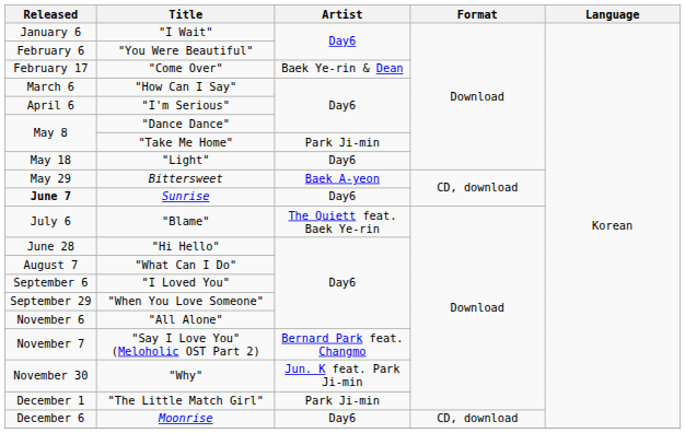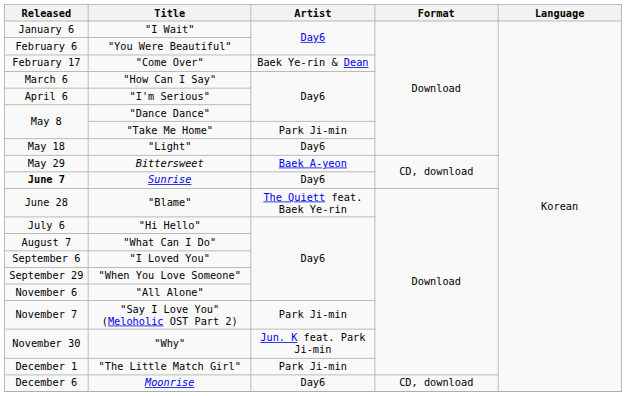 <table class="wikitable plainrowheaders" style="text-align:center;">
 <tr>
 <th width="100">Released</th>
 <th width="200">Title</th>
 <th width="150">Artist</th>
 <th width="150">Format</th>
 <th width="150">Language</th>
 </tr>
 <tr>
 <td>January 6</td>
 <td>"I Wait"</td>
 <td rowspan="2"><a href='#'>Day6</a></td>
 <td rowspan="8">Download</td>
 <td rowspan="20">Korean</td>
 </tr>
 <tr>
 <td>February 6</td>
 <td>"You Were Beautiful"</td>
 </tr>
 <tr>
 <td>February 17</td>
 <td>"Come Over"</td>
 <td>Baek Ye-rin & <a href='#'>Dean</a></td>
 </tr>
 <tr>
 <td>March 6</td>
 <td>"How Can I Say"</td>
 <td rowspan="3">Day6</td>
 </tr>
 <tr>
 <td>April 6</td>
 <td>"I'm Serious"</td>
 </tr>
 <tr>
 <td rowspan="2">May 8</td>
 <td>"Dance Dance"</td>
 </tr>
 <tr>
 <td>"Take Me Home"</td>
 <td>Park Ji-min</td>
 </tr>
 <tr>
 <td>May 18</td>
 <td>"Light"</td>
 <td>Day6</td>
 </tr>
 <tr>
 <td>May 29</td>
 <td><em>Bittersweet</em></td>
 <td><a href='#'>Baek A-yeon</a></td>
 <td rowspan="2">CD, download</td>
 </tr>
 <tr>
 <td><strong>June 7</strong></td>
 <td><em><a href='#'>Sunrise</a></em></td>
 <td>Day6</td>
 </tr>
 <tr>
-<td>July 6</td>
+<td>June 28</td>
 <td>"Blame"</td>
 <td><a href='#'>The Quiett</a> feat. Baek Ye-rin</td>
 <td rowspan="9">Download</td>
 </tr>
 <tr>
-<td>June 28</td>
+<td>July 6</td>
 <td>"Hi Hello"</td>
 <td rowspan="5">Day6</td>
 </tr>
 <tr>
 <td>August 7</td>
 <td>"What Can I Do"</td>
 </tr>
 <tr>
 <td>September 6</td>
 <td>"I Loved You"</td>
 </tr>
 <tr>
 <td>September 29</td>
 <td>"When You Love Someone"</td>
 </tr>
 <tr>
 <td>November 6</td>
 <td>"All Alone"</td>
 </tr>
 <tr>
 <td>November 7</td>
 <td>"Say I Love You" (<a href='#'>Meloholic</a> OST Part 2)</td>
-<td><a href='#'>Bernard Park</a> feat. <a href='#'>Changmo</a></td>
+<td>Park Ji-min</td>
 </tr>
 <tr>
 <td>November 30</td>
 <td>"Why"</td>
 <td><a href='#'>Jun. K</a> feat. Park Ji-min</td>
 </tr>
 <tr>
 <td>December 1</td>
 <td>"The Little Match Girl"</td>
 <td>Park Ji-min</td>
 </tr>
 <tr>
 <td>December 6</td>
 <td><em><a href='#'>Moonrise</a></em></td>
 <td>Day6</td>
 <td>CD, download</td>
 </tr>
 <tr>
 </tr>
 </table>
